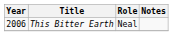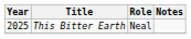 <table class="wikitable plainrowheaders sortable">
 <tr>
 <th scope="col">Year</th>
 <th scope="col">Title</th>
 <th scope="col">Role</th>
 <th class="unsortable">Notes</th>
 </tr>
 <tr>
-<td>2006</td>
+<td>2025</td>
 <td><em>This Bitter Earth</em></td>
 <td>Neal</td>
 <td></td>
 </tr>
 <tr>
 </tr>
 </table>
